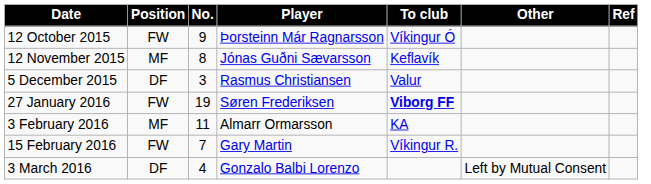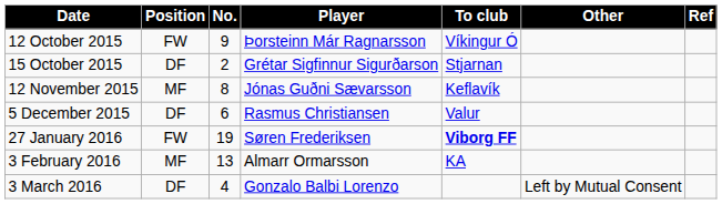 <table class="wikitable sortable">
 <tr>
 <th style="background:#000000; color:white;">Date</th>
 <th style="background:#000000; color:white;">Position</th>
 <th style="background:#000000; color:white;">No.</th>
 <th style="background:#000000; color:white;">Player</th>
 <th style="background:#000000; color:white;">To club</th>
 <th style="background:#000000; color:white;">Other</th>
 <th style="background:#000000; color:white;">Ref</th>
 </tr>
 <tr>
 <td>12 October 2015</td>
 <td style="text-align:center;">FW</td>
 <td style="text-align:center;">9</td>
 <td style="text-align:left;"> <a href='#'>Þorsteinn Már Ragnarsson</a></td>
 <td style="text-align:left;"> <a href='#'>Víkingur Ó</a></td>
 <td></td>
 <td></td>
 </tr>
 <tr>
+<td>15 October 2015</td>
+<td style="text-align:center;">DF</td>
+<td style="text-align:center;">2</td>
+<td style="text-align:left;"> <a href='#'>Grétar Sigfinnur Sigurðarson</a></td>
+<td style="text-align:left;"> <a href='#'>Stjarnan</a></td>
+<td></td>
+<td></td>
+</tr>
+<tr>
 <td>12 November 2015</td>
 <td style="text-align:center;">MF</td>
 <td style="text-align:center;">8</td>
 <td style="text-align:left;"> <a href='#'>Jónas Guðni Sævarsson</a></td>
 <td style="text-align:left;"> <a href='#'>Keflavík</a></td>
 <td></td>
 <td></td>
 </tr>
 <tr>
 <td>5 December 2015</td>
 <td style="text-align:center;">DF</td>
-<td style="text-align:center;">3</td>
+<td style="text-align:center;">6</td>
 <td style="text-align:left;"> <a href='#'>Rasmus Christiansen</a></td>
 <td style="text-align:left;"> <a href='#'>Valur</a></td>
 <td></td>
 <td></td>
 </tr>
 <tr>
 <td>27 January 2016</td>
 <td style="text-align:center;">FW</td>
 <td style="text-align:center;">19</td>
 <td style="text-align:left;"> <a href='#'>Søren Frederiksen</a></td>
 <td style="text-align:left;"><strong> <a href='#'>Viborg FF</a></strong></td>
 <td></td>
 <td></td>
 </tr>
 <tr>
 <td>3 February 2016</td>
 <td style="text-align:center;">MF</td>
-<td style="text-align:center;">11</td>
+<td style="text-align:center;">13</td>
 <td style="text-align:left;"> Almarr Ormarsson</td>
 <td style="text-align:left;"> <a href='#'>KA</a></td>
-<td></td>
-<td></td>
-</tr>
-<tr>
-<td>15 February 2016</td>
-<td style="text-align:center;">FW</td>
-<td style="text-align:center;">7</td>
-<td style="text-align:left;"> <a href='#'>Gary Martin</a></td>
-<td style="text-align:left;"> <a href='#'>Víkingur R.</a></td>
 <td></td>
 <td></td>
 </tr>
 <tr>
 <td>3 March 2016</td>
 <td style="text-align:center;">DF</td>
 <td style="text-align:center;">4</td>
 <td style="text-align:left;"> <a href='#'>Gonzalo Balbi Lorenzo</a></td>
 <td style="text-align:left;"></td>
 <td>Left by Mutual Consent</td>
 <td></td>
 </tr>
 </table>
